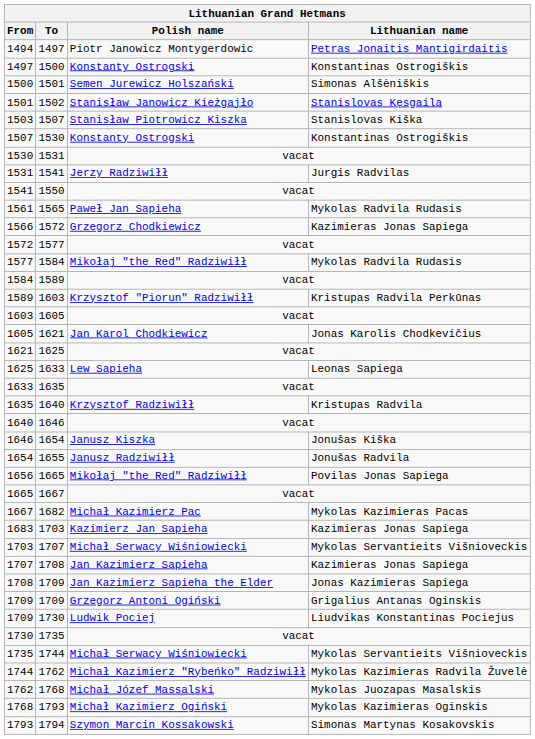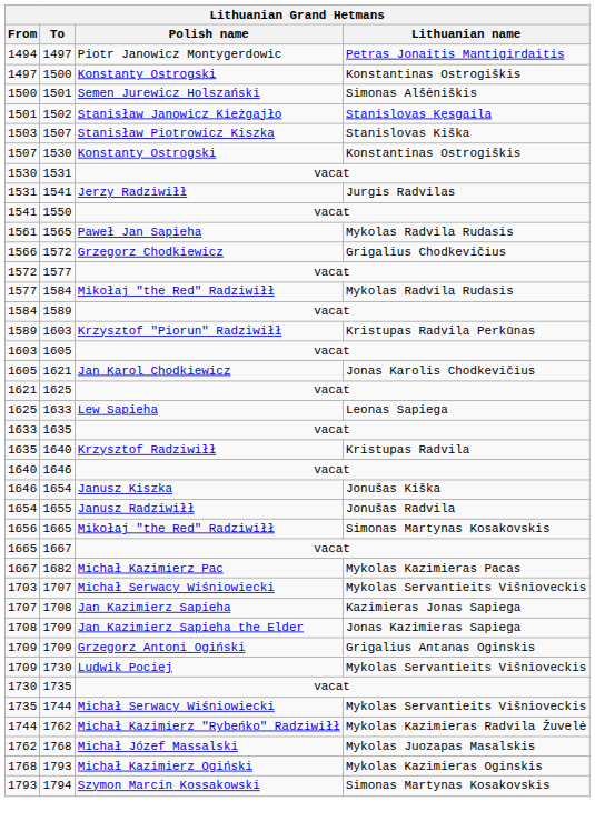 <table class="wikitable sortable">
 <tr>
 <th colspan=4>Lithuanian Grand Hetmans</th>
 </tr>
 <tr>
 <th>From</th>
 <th>To</th>
 <th>Polish name</th>
 <th>Lithuanian name</th>
 </tr>
 <tr>
 <td align="center">1494</td>
 <td align="center">1497</td>
 <td>Piotr Janowicz Montygerdowic</td>
 <td><a href='#'>Petras Jonaitis Mantigirdaitis</a></td>
 </tr>
 <tr>
 <td align="center">1497</td>
 <td align="center">1500</td>
 <td><a href='#'>Konstanty Ostrogski</a></td>
 <td>Konstantinas Ostrogiškis</td>
 </tr>
 <tr>
 <td align="center">1500</td>
 <td align="center">1501</td>
 <td><a href='#'>Semen Jurewicz Holszański</a></td>
 <td>Simonas Alšėniškis</td>
 </tr>
 <tr>
 <td align="center">1501</td>
 <td align="center">1502</td>
 <td><a href='#'>Stanisław Janowicz Kieżgajło</a></td>
 <td><a href='#'>Stanislovas Kęsgaila</a></td>
 </tr>
 <tr>
 <td align="center">1503</td>
 <td align="center">1507</td>
 <td><a href='#'>Stanisław Piotrowicz Kiszka</a></td>
 <td>Stanislovas Kiška</td>
 </tr>
 <tr>
 <td align="center">1507</td>
 <td align="center">1530</td>
 <td><a href='#'>Konstanty Ostrogski</a></td>
 <td>Konstantinas Ostrogiškis</td>
 </tr>
 <tr>
 <td align="center">1530</td>
 <td align="center">1531</td>
 <td colspan="2" align="center">vacat</td>
 </tr>
 <tr>
 <td align="center">1531</td>
 <td align="center">1541</td>
 <td><a href='#'>Jerzy Radziwiłł</a></td>
 <td>Jurgis Radvilas</td>
 </tr>
 <tr>
 <td align="center">1541</td>
 <td align="center">1550</td>
 <td colspan="2" align="center">vacat</td>
 </tr>
 <tr>
 <td align="center">1561</td>
 <td align="center">1565</td>
 <td><a href='#'>Paweł Jan Sapieha</a></td>
 <td>Mykolas Radvila Rudasis</td>
 </tr>
 <tr>
 <td align="center">1566</td>
 <td align="center">1572</td>
 <td><a href='#'>Grzegorz Chodkiewicz</a></td>
-<td>Kazimieras Jonas Sapiega</td>
+<td>Grigalius Chodkevičius</td>
 </tr>
 <tr>
 <td align="center">1572</td>
 <td align="center">1577</td>
 <td colspan="2" align="center">vacat</td>
 </tr>
 <tr>
 <td align="center">1577</td>
 <td align="center">1584</td>
 <td><a href='#'>Mikołaj "the Red" Radziwiłł</a></td>
 <td>Mykolas Radvila Rudasis</td>
 </tr>
 <tr>
 <td align="center">1584</td>
 <td align="center">1589</td>
 <td colspan="2" align="center">vacat</td>
 </tr>
 <tr>
 <td align="center">1589</td>
 <td align="center">1603</td>
 <td><a href='#'>Krzysztof "Piorun" Radziwiłł</a></td>
 <td>Kristupas Radvila Perkūnas</td>
 </tr>
 <tr>
 <td align="center">1603</td>
 <td align="center">1605</td>
 <td colspan="2" align="center">vacat</td>
 </tr>
 <tr>
 <td align="center">1605</td>
 <td align="center">1621</td>
 <td><a href='#'>Jan Karol Chodkiewicz</a></td>
 <td>Jonas Karolis Chodkevičius</td>
 </tr>
 <tr>
 <td align="center">1621</td>
 <td align="center">1625</td>
 <td colspan="2" align="center">vacat</td>
 </tr>
 <tr>
 <td align="center">1625</td>
 <td align="center">1633</td>
 <td><a href='#'>Lew Sapieha</a></td>
 <td>Leonas Sapiega</td>
 </tr>
 <tr>
 <td align="center">1633</td>
 <td align="center">1635</td>
 <td colspan="2" align="center">vacat</td>
 </tr>
 <tr>
 <td align="center">1635</td>
 <td align="center">1640</td>
 <td><a href='#'>Krzysztof Radziwiłł</a></td>
 <td>Kristupas Radvila</td>
 </tr>
 <tr>
 <td align="center">1640</td>
 <td align="center">1646</td>
 <td colspan="2" align="center">vacat</td>
 </tr>
 <tr>
 <td align="center">1646</td>
 <td align="center">1654</td>
 <td><a href='#'>Janusz Kiszka</a></td>
 <td>Jonušas Kiška</td>
 </tr>
 <tr>
 <td align="center">1654</td>
 <td align="center">1655</td>
 <td><a href='#'>Janusz Radziwiłł</a></td>
 <td>Jonušas Radvila</td>
 </tr>
 <tr>
 <td align="center">1656</td>
 <td align="center">1665</td>
 <td><a href='#'>Mikołaj "the Red" Radziwiłł</a></td>
-<td>Povilas Jonas Sapiega</td>
+<td>Simonas Martynas Kosakovskis</td>
 </tr>
 <tr>
 <td align="center">1665</td>
 <td align="center">1667</td>
 <td colspan="2" align="center">vacat</td>
 </tr>
 <tr>
 <td align="center">1667</td>
 <td align="center">1682</td>
 <td><a href='#'>Michał Kazimierz Pac</a></td>
 <td>Mykolas Kazimieras Pacas</td>
-</tr>
-<tr>
-<td align="center">1683</td>
-<td align="center">1703</td>
-<td><a href='#'>Kazimierz Jan Sapieha</a></td>
-<td>Kazimieras Jonas Sapiega</td>
 </tr>
 <tr>
 <td align="center">1703</td>
 <td align="center">1707</td>
 <td><a href='#'>Michał Serwacy Wiśniowiecki</a></td>
 <td>Mykolas Servantieits Višnioveckis</td>
 </tr>
 <tr>
 <td align="center">1707</td>
 <td align="center">1708</td>
 <td><a href='#'>Jan Kazimierz Sapieha</a></td>
 <td>Kazimieras Jonas Sapiega</td>
 </tr>
 <tr>
 <td align="center">1708</td>
 <td align="center">1709</td>
 <td><a href='#'>Jan Kazimierz Sapieha the Elder</a></td>
 <td>Jonas Kazimieras Sapiega</td>
 </tr>
 <tr>
 <td align="center">1709</td>
 <td align="center">1709</td>
 <td><a href='#'>Grzegorz Antoni Ogiński</a></td>
 <td>Grigalius Antanas Oginskis</td>
 </tr>
 <tr>
 <td align="center">1709</td>
 <td align="center">1730</td>
 <td><a href='#'>Ludwik Pociej</a></td>
-<td>Liudvikas Konstantinas Pociejus</td>
+<td>Mykolas Servantieits Višnioveckis</td>
 </tr>
 <tr>
 <td align="center">1730</td>
 <td align="center">1735</td>
 <td colspan="2" align="center">vacat</td>
 </tr>
 <tr>
 <td align="center">1735</td>
 <td align="center">1744</td>
 <td><a href='#'>Michał Serwacy Wiśniowiecki</a></td>
 <td>Mykolas Servantieits Višnioveckis</td>
 </tr>
 <tr>
 <td align="center">1744</td>
 <td align="center">1762</td>
 <td><a href='#'>Michał Kazimierz "Rybeńko" Radziwiłł</a></td>
 <td>Mykolas Kazimieras Radvila Žuvelė</td>
 </tr>
 <tr>
 <td align="center">1762</td>
 <td align="center">1768</td>
 <td><a href='#'>Michał Józef Massalski</a></td>
 <td>Mykolas Juozapas Masalskis</td>
 </tr>
 <tr>
 <td align="center">1768</td>
 <td align="center">1793</td>
 <td><a href='#'>Michał Kazimierz Ogiński</a></td>
 <td>Mykolas Kazimieras Oginskis</td>
 </tr>
 <tr>
 <td align="center">1793</td>
 <td align="center">1794</td>
 <td><a href='#'>Szymon Marcin Kossakowski</a></td>
 <td>Simonas Martynas Kosakovskis</td>
 </tr>
 </table>
